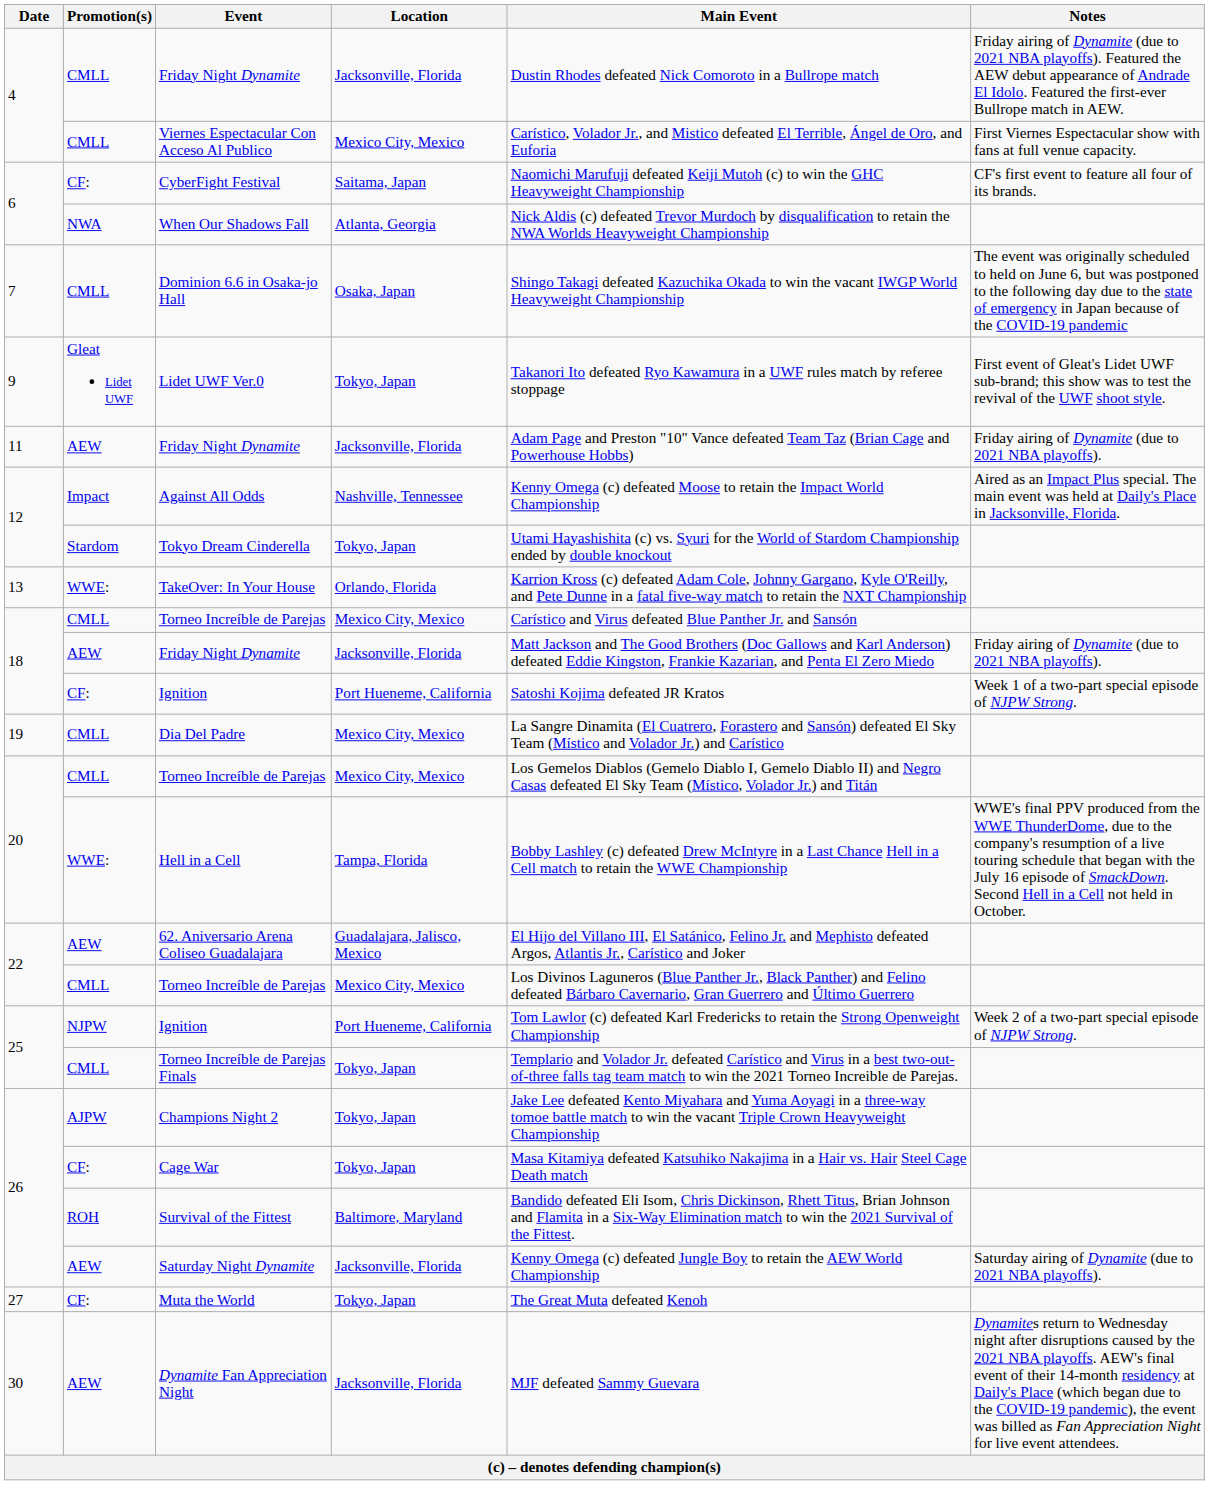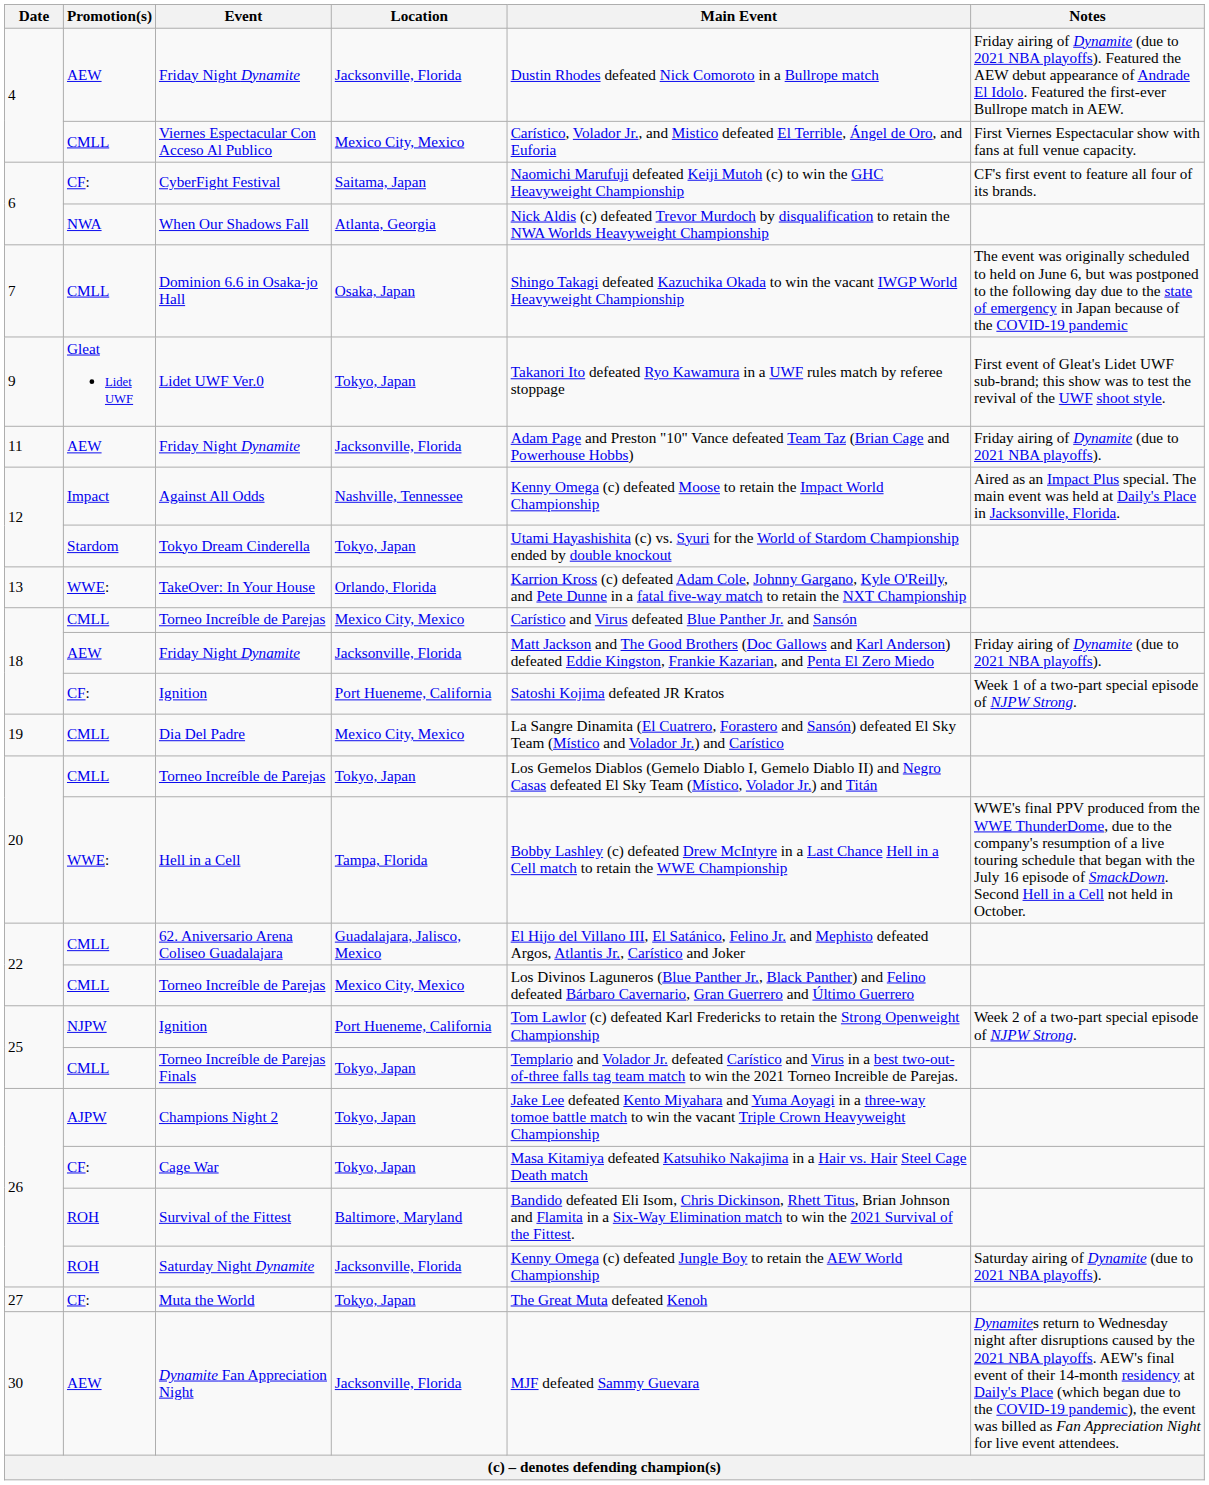 <table class="wikitable" style="width:100%;">
 <tr>
 <th width=5%>Date</th>
 <th width=5%>Promotion(s)</th>
 <th style="width:15%;">Event</th>
 <th style="width:15%;">Location</th>
 <th style="width:40%;">Main Event</th>
 <th style="width:20%;">Notes</th>
 </tr>
 <tr>
 <td rowspan="2">4</td>
-<td><a href='#'>CMLL</a></td>
+<td><a href='#'>AEW</a></td>
 <td><a href='#'>Friday Night <em>Dynamite</em></a><br></td>
 <td><a href='#'>Jacksonville, Florida</a></td>
 <td><a href='#'>Dustin Rhodes</a> defeated <a href='#'>Nick Comoroto</a> in a <a href='#'>Bullrope match</a></td>
 <td>Friday airing of <em><a href='#'>Dynamite</a></em> (due to <a href='#'>2021 NBA playoffs</a>). Featured the AEW debut appearance of <a href='#'>Andrade El Idolo</a>. Featured the first-ever Bullrope match in AEW.</td>
 </tr>
 <tr>
 <td><a href='#'>CMLL</a></td>
 <td><a href='#'>Viernes Espectacular Con Acceso Al Publico</a></td>
 <td><a href='#'>Mexico City, Mexico</a></td>
 <td><a href='#'>Carístico</a>, <a href='#'>Volador Jr.</a>, and <a href='#'>Mistico</a> defeated <a href='#'>El Terrible</a>, <a href='#'>Ángel de Oro</a>, and <a href='#'>Euforia</a></td>
 <td>First Viernes Espectacular show with fans at full venue capacity.</td>
 </tr>
 <tr>
 <td rowspan=2>6</td>
 <td><a href='#'>CF</a>:</td>
 <td><a href='#'>CyberFight Festival</a></td>
 <td><a href='#'>Saitama, Japan</a></td>
 <td><a href='#'>Naomichi Marufuji</a> defeated <a href='#'>Keiji Mutoh</a> (c) to win the <a href='#'>GHC Heavyweight Championship</a></td>
 <td>CF's first event to feature all four of its brands.</td>
 </tr>
 <tr>
 <td><a href='#'>NWA</a></td>
 <td><a href='#'>When Our Shadows Fall</a></td>
 <td><a href='#'>Atlanta, Georgia</a></td>
 <td><a href='#'>Nick Aldis</a> (c) defeated <a href='#'>Trevor Murdoch</a> by <a href='#'>disqualification</a> to retain the <a href='#'>NWA Worlds Heavyweight Championship</a></td>
 <td></td>
 </tr>
 <tr>
 <td>7</td>
 <td><a href='#'>CMLL</a></td>
 <td><a href='#'>Dominion 6.6 in Osaka-jo Hall</a></td>
 <td><a href='#'>Osaka, Japan</a></td>
 <td><a href='#'>Shingo Takagi</a> defeated <a href='#'>Kazuchika Okada</a> to win the vacant <a href='#'>IWGP World Heavyweight Championship</a></td>
 <td>The event was originally scheduled to held on June 6, but was postponed to the following day due to the <a href='#'>state of emergency</a> in Japan because of the <a href='#'>COVID-19 pandemic</a></td>
 </tr>
 <tr>
 <td>9</td>
 <td><a href='#'>Gleat</a><br><ul><li><small><a href='#'>Lidet UWF</a></small></li></ul></td>
 <td><a href='#'>Lidet UWF Ver.0</a></td>
 <td><a href='#'>Tokyo, Japan</a></td>
 <td><a href='#'>Takanori Ito</a> defeated <a href='#'>Ryo Kawamura</a> in a <a href='#'>UWF</a> rules match by referee stoppage</td>
 <td>First event of Gleat's Lidet UWF sub-brand; this show was to test the revival of the <a href='#'>UWF</a> <a href='#'>shoot style</a>.</td>
 </tr>
 <tr>
 <td>11</td>
 <td><a href='#'>AEW</a></td>
 <td><a href='#'>Friday Night <em>Dynamite</em></a><br></td>
 <td><a href='#'>Jacksonville, Florida</a></td>
 <td><a href='#'>Adam Page</a> and Preston "10" Vance defeated <a href='#'>Team Taz</a> (<a href='#'>Brian Cage</a> and <a href='#'>Powerhouse Hobbs</a>)</td>
 <td>Friday airing of <em><a href='#'>Dynamite</a></em> (due to <a href='#'>2021 NBA playoffs</a>).</td>
 </tr>
 <tr>
 <td rowspan=2>12</td>
 <td><a href='#'>Impact</a></td>
 <td><a href='#'>Against All Odds</a></td>
 <td><a href='#'>Nashville, Tennessee</a></td>
 <td><a href='#'>Kenny Omega</a> (c) defeated <a href='#'>Moose</a> to retain the <a href='#'>Impact World Championship</a></td>
 <td>Aired as an <a href='#'>Impact Plus</a> special. The main event was held at <a href='#'>Daily's Place</a> in <a href='#'>Jacksonville, Florida</a>.</td>
 </tr>
 <tr>
 <td><a href='#'>Stardom</a></td>
 <td><a href='#'>Tokyo Dream Cinderella</a></td>
 <td><a href='#'>Tokyo, Japan</a></td>
 <td><a href='#'>Utami Hayashishita</a> (c) vs. <a href='#'>Syuri</a> for the <a href='#'>World of Stardom Championship</a> ended by <a href='#'>double knockout</a></td>
 <td></td>
 </tr>
 <tr>
 <td>13</td>
 <td><a href='#'>WWE</a>:</td>
 <td><a href='#'>TakeOver: In Your House</a></td>
 <td><a href='#'>Orlando, Florida</a></td>
 <td><a href='#'>Karrion Kross</a> (c) defeated <a href='#'>Adam Cole</a>, <a href='#'>Johnny Gargano</a>, <a href='#'>Kyle O'Reilly</a>, and <a href='#'>Pete Dunne</a> in a <a href='#'>fatal five-way match</a> to retain the <a href='#'>NXT Championship</a></td>
 <td></td>
 </tr>
 <tr>
 <td rowspan="3">18</td>
 <td><a href='#'>CMLL</a></td>
 <td><a href='#'>Torneo Increíble de Parejas</a><br></td>
 <td><a href='#'>Mexico City, Mexico</a></td>
 <td><a href='#'>Carístico</a> and <a href='#'>Virus</a> defeated <a href='#'>Blue Panther Jr.</a> and <a href='#'>Sansón</a></td>
 <td></td>
 </tr>
 <tr>
 <td><a href='#'>AEW</a></td>
 <td><a href='#'>Friday Night <em>Dynamite</em></a><br></td>
 <td><a href='#'>Jacksonville, Florida</a></td>
 <td><a href='#'>Matt Jackson</a> and <a href='#'>The Good Brothers</a> (<a href='#'>Doc Gallows</a> and <a href='#'>Karl Anderson</a>) defeated <a href='#'>Eddie Kingston</a>, <a href='#'>Frankie Kazarian</a>, and <a href='#'>Penta El Zero Miedo</a></td>
 <td>Friday airing of <em><a href='#'>Dynamite</a></em> (due to <a href='#'>2021 NBA playoffs</a>).</td>
 </tr>
 <tr>
 <td><a href='#'>CF</a>:</td>
 <td><a href='#'>Ignition</a><br></td>
 <td><a href='#'>Port Hueneme, California</a></td>
 <td><a href='#'>Satoshi Kojima</a> defeated JR Kratos</td>
 <td>Week 1 of a two-part special episode of <em><a href='#'>NJPW Strong</a></em>.</td>
 </tr>
 <tr>
 <td>19</td>
 <td><a href='#'>CMLL</a></td>
 <td><a href='#'>Dia Del Padre</a></td>
 <td><a href='#'>Mexico City, Mexico</a></td>
 <td>La Sangre Dinamita (<a href='#'>El Cuatrero</a>, <a href='#'>Forastero</a> and <a href='#'>Sansón</a>) defeated El Sky Team (<a href='#'>Místico</a> and <a href='#'>Volador Jr.</a>) and <a href='#'>Carístico</a></td>
 <td></td>
 </tr>
 <tr>
 <td rowspan="2">20</td>
 <td><a href='#'>CMLL</a></td>
 <td><a href='#'>Torneo Increíble de Parejas</a><br></td>
-<td><a href='#'>Mexico City, Mexico</a></td>
+<td><a href='#'>Tokyo, Japan</a></td>
 <td>Los Gemelos Diablos (Gemelo Diablo I, Gemelo Diablo II) and <a href='#'>Negro Casas</a> defeated El Sky Team (<a href='#'>Místico</a>, <a href='#'>Volador Jr.</a>) and <a href='#'>Titán</a></td>
 <td></td>
 </tr>
 <tr>
 <td><a href='#'>WWE</a>:</td>
 <td><a href='#'>Hell in a Cell</a></td>
 <td><a href='#'>Tampa, Florida</a></td>
 <td><a href='#'>Bobby Lashley</a> (c) defeated <a href='#'>Drew McIntyre</a> in a <a href='#'>Last Chance</a> <a href='#'>Hell in a Cell match</a> to retain the <a href='#'>WWE Championship</a></td>
 <td>WWE's final PPV produced from the <a href='#'>WWE ThunderDome</a>, due to the company's resumption of a live touring schedule that began with the July 16 episode of <em><a href='#'>SmackDown</a></em>. Second <a href='#'>Hell in a Cell</a> not held in October.</td>
 </tr>
 <tr>
 <td rowspan="2">22</td>
-<td><a href='#'>AEW</a></td>
+<td><a href='#'>CMLL</a></td>
 <td><a href='#'>62. Aniversario Arena Coliseo Guadalajara</a></td>
 <td><a href='#'>Guadalajara, Jalisco, Mexico</a></td>
 <td><a href='#'>El Hijo del Villano III</a>, <a href='#'>El Satánico</a>, <a href='#'>Felino Jr.</a> and <a href='#'>Mephisto</a> defeated Argos, <a href='#'>Atlantis Jr.</a>, <a href='#'>Carístico</a> and Joker</td>
 <td></td>
 </tr>
 <tr>
 <td><a href='#'>CMLL</a></td>
 <td><a href='#'>Torneo Increíble de Parejas</a><br></td>
 <td><a href='#'>Mexico City, Mexico</a></td>
 <td>Los Divinos Laguneros (<a href='#'>Blue Panther Jr.</a>, <a href='#'>Black Panther</a>) and <a href='#'>Felino</a> defeated <a href='#'>Bárbaro Cavernario</a>, <a href='#'>Gran Guerrero</a> and <a href='#'>Último Guerrero</a></td>
 <td></td>
 </tr>
 <tr>
 <td rowspan="2">25</td>
 <td><a href='#'>NJPW</a></td>
 <td><a href='#'>Ignition</a><br></td>
 <td><a href='#'>Port Hueneme, California</a></td>
 <td><a href='#'>Tom Lawlor</a> (c) defeated Karl Fredericks to retain the <a href='#'>Strong Openweight Championship</a></td>
 <td>Week 2 of a two-part special episode of <em><a href='#'>NJPW Strong</a></em>.</td>
 </tr>
 <tr>
 <td><a href='#'>CMLL</a></td>
 <td><a href='#'>Torneo Increíble de Parejas Finals</a><br></td>
 <td><a href='#'>Tokyo, Japan</a></td>
 <td><a href='#'>Templario</a> and <a href='#'>Volador Jr.</a> defeated <a href='#'>Carístico</a> and <a href='#'>Virus</a> in a <a href='#'>best two-out-of-three falls tag team match</a> to win the 2021 Torneo Increible de Parejas.</td>
 <td></td>
 </tr>
 <tr>
 <td rowspan=4>26</td>
 <td><a href='#'>AJPW</a></td>
 <td><a href='#'>Champions Night 2</a></td>
 <td><a href='#'>Tokyo, Japan</a></td>
 <td><a href='#'>Jake Lee</a> defeated <a href='#'>Kento Miyahara</a> and <a href='#'>Yuma Aoyagi</a> in a <a href='#'>three-way tomoe battle match</a> to win the vacant <a href='#'>Triple Crown Heavyweight Championship</a></td>
 <td></td>
 </tr>
 <tr>
 <td><a href='#'>CF</a>:</td>
 <td><a href='#'>Cage War</a></td>
 <td><a href='#'>Tokyo, Japan</a></td>
 <td><a href='#'>Masa Kitamiya</a> defeated <a href='#'>Katsuhiko Nakajima</a> in a <a href='#'>Hair vs. Hair</a> <a href='#'>Steel Cage</a> <a href='#'>Death match</a></td>
 <td></td>
 </tr>
 <tr>
 <td><a href='#'>ROH</a></td>
 <td><a href='#'>Survival of the Fittest</a></td>
 <td><a href='#'>Baltimore, Maryland</a></td>
 <td><a href='#'>Bandido</a> defeated Eli Isom, <a href='#'>Chris Dickinson</a>, <a href='#'>Rhett Titus</a>, Brian Johnson and <a href='#'>Flamita</a> in a <a href='#'>Six-Way Elimination match</a> to win the <a href='#'>2021 Survival of the Fittest</a>.</td>
 <td></td>
 </tr>
 <tr>
-<td><a href='#'>AEW</a></td>
+<td><a href='#'>ROH</a></td>
 <td><a href='#'>Saturday Night <em>Dynamite</em></a></td>
 <td><a href='#'>Jacksonville, Florida</a></td>
 <td><a href='#'>Kenny Omega</a> (c) defeated <a href='#'>Jungle Boy</a> to retain the <a href='#'>AEW World Championship</a></td>
 <td>Saturday airing of <em><a href='#'>Dynamite</a></em> (due to <a href='#'>2021 NBA playoffs</a>).</td>
 </tr>
 <tr>
 <td>27</td>
 <td><a href='#'>CF</a>:</td>
 <td><a href='#'>Muta the World</a></td>
 <td><a href='#'>Tokyo, Japan</a></td>
 <td><a href='#'>The Great Muta</a> defeated <a href='#'>Kenoh</a></td>
 <td></td>
 </tr>
 <tr>
 <td>30</td>
 <td><a href='#'>AEW</a></td>
 <td><a href='#'><em>Dynamite</em> Fan Appreciation Night</a></td>
 <td><a href='#'>Jacksonville, Florida</a></td>
 <td><a href='#'>MJF</a> defeated <a href='#'>Sammy Guevara</a></td>
 <td><em><a href='#'>Dynamite</a></em>s return to Wednesday night after disruptions caused by the <a href='#'>2021 NBA playoffs</a>. AEW's final event of their 14-month <a href='#'>residency</a> at <a href='#'>Daily's Place</a> (which began due to the <a href='#'>COVID-19 pandemic</a>), the event was billed as <em>Fan Appreciation Night</em> for live event attendees.</td>
 </tr>
 <tr>
 <th colspan="6">(c) – denotes defending champion(s)</th>
 </tr>
 </table>
